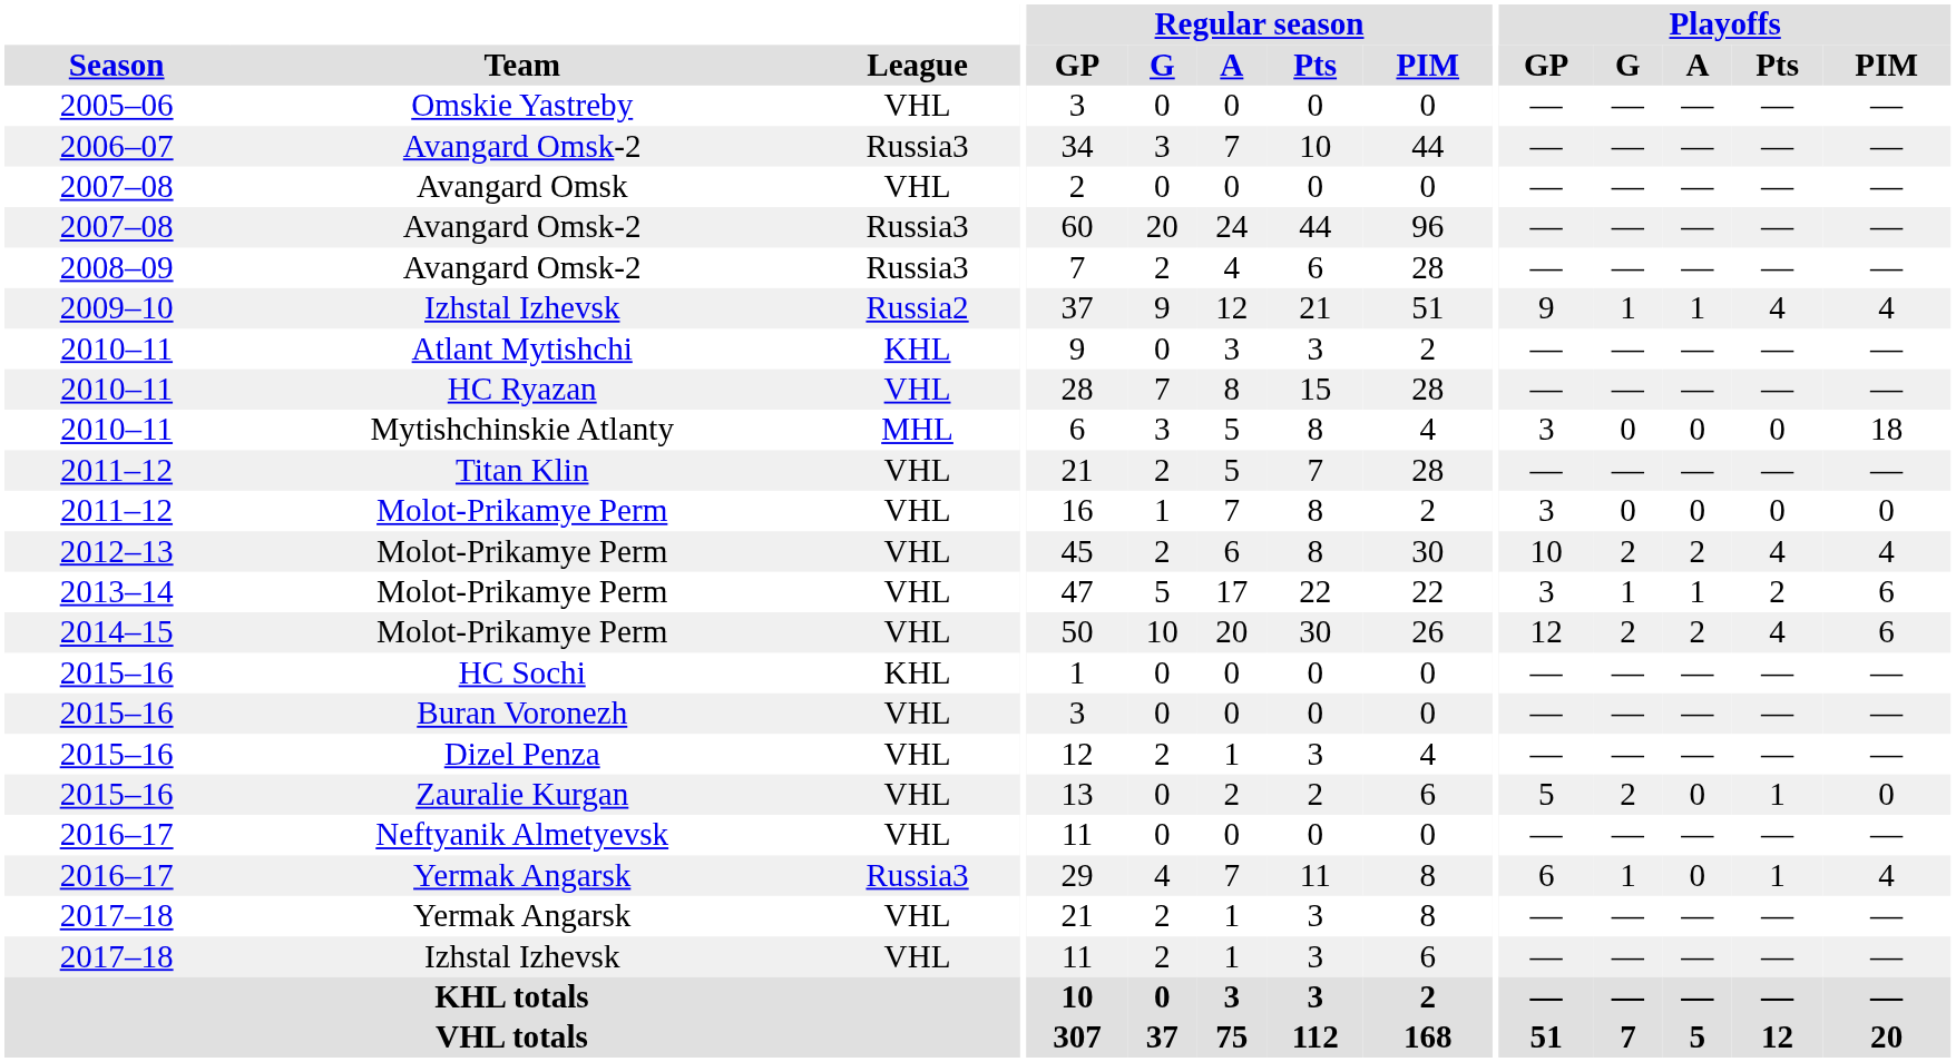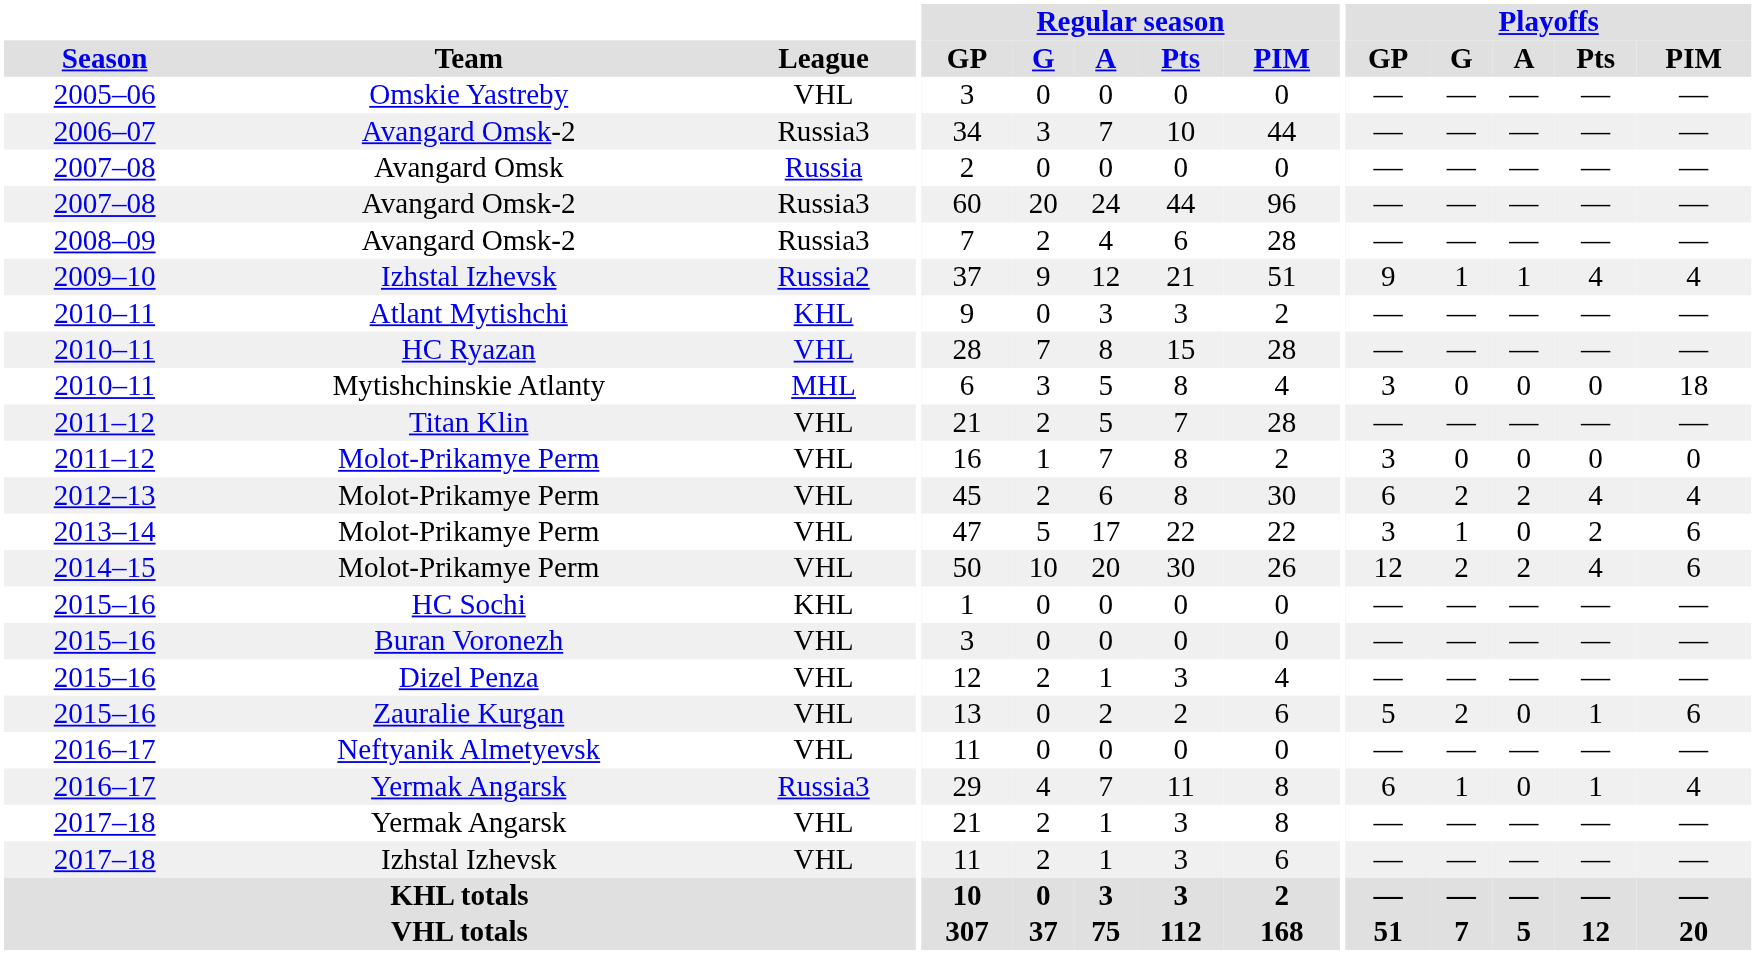 <table border="0" cellpadding="1" cellspacing="0" style="text-align:center; width:60em">
 <tr bgcolor="#e0e0e0">
 <th colspan="3" bgcolor="#ffffff"></th>
 <th rowspan="99" bgcolor="#ffffff"></th>
 <th colspan="5"><a href='#'>Regular season</a></th>
 <th rowspan="99" bgcolor="#ffffff"></th>
 <th colspan="5"><a href='#'>Playoffs</a></th>
 </tr>
 <tr bgcolor="#e0e0e0">
 <th><a href='#'>Season</a></th>
 <th>Team</th>
 <th>League</th>
 <th>GP</th>
 <th><a href='#'>G</a></th>
 <th><a href='#'>A</a></th>
 <th><a href='#'>Pts</a></th>
 <th><a href='#'>PIM</a></th>
 <th>GP</th>
 <th>G</th>
 <th>A</th>
 <th>Pts</th>
 <th>PIM</th>
 </tr>
 <tr>
 <td><a href='#'>2005–06</a></td>
 <td><a href='#'>Omskie Yastreby</a></td>
 <td>VHL</td>
 <td>3</td>
 <td>0</td>
 <td>0</td>
 <td>0</td>
 <td>0</td>
 <td>—</td>
 <td>—</td>
 <td>—</td>
 <td>—</td>
 <td>—</td>
 </tr>
 <tr bgcolor="#f0f0f0">
 <td><a href='#'>2006–07</a></td>
 <td><a href='#'>Avangard Omsk</a>-2</td>
 <td>Russia3</td>
 <td>34</td>
 <td>3</td>
 <td>7</td>
 <td>10</td>
 <td>44</td>
 <td>—</td>
 <td>—</td>
 <td>—</td>
 <td>—</td>
 <td>—</td>
 </tr>
 <tr>
 <td><a href='#'>2007–08</a></td>
 <td>Avangard Omsk</td>
-<td>VHL</td>
+<td><a href='#'>Russia</a></td>
 <td>2</td>
 <td>0</td>
 <td>0</td>
 <td>0</td>
 <td>0</td>
 <td>—</td>
 <td>—</td>
 <td>—</td>
 <td>—</td>
 <td>—</td>
 </tr>
 <tr bgcolor="#f0f0f0">
 <td><a href='#'>2007–08</a></td>
 <td>Avangard Omsk-2</td>
 <td>Russia3</td>
 <td>60</td>
 <td>20</td>
 <td>24</td>
 <td>44</td>
 <td>96</td>
 <td>—</td>
 <td>—</td>
 <td>—</td>
 <td>—</td>
 <td>—</td>
 </tr>
 <tr>
 <td><a href='#'>2008–09</a></td>
 <td>Avangard Omsk-2</td>
 <td>Russia3</td>
 <td>7</td>
 <td>2</td>
 <td>4</td>
 <td>6</td>
 <td>28</td>
 <td>—</td>
 <td>—</td>
 <td>—</td>
 <td>—</td>
 <td>—</td>
 </tr>
 <tr bgcolor="#f0f0f0">
 <td><a href='#'>2009–10</a></td>
 <td><a href='#'>Izhstal Izhevsk</a></td>
 <td><a href='#'>Russia2</a></td>
 <td>37</td>
 <td>9</td>
 <td>12</td>
 <td>21</td>
 <td>51</td>
 <td>9</td>
 <td>1</td>
 <td>1</td>
 <td>4</td>
 <td>4</td>
 </tr>
 <tr>
 <td><a href='#'>2010–11</a></td>
 <td><a href='#'>Atlant Mytishchi</a></td>
 <td><a href='#'>KHL</a></td>
 <td>9</td>
 <td>0</td>
 <td>3</td>
 <td>3</td>
 <td>2</td>
 <td>—</td>
 <td>—</td>
 <td>—</td>
 <td>—</td>
 <td>—</td>
 </tr>
 <tr bgcolor="#f0f0f0">
 <td><a href='#'>2010–11</a></td>
 <td><a href='#'>HC Ryazan</a></td>
 <td><a href='#'>VHL</a></td>
 <td>28</td>
 <td>7</td>
 <td>8</td>
 <td>15</td>
 <td>28</td>
 <td>—</td>
 <td>—</td>
 <td>—</td>
 <td>—</td>
 <td>—</td>
 </tr>
 <tr>
 <td><a href='#'>2010–11</a></td>
 <td>Mytishchinskie Atlanty</td>
 <td><a href='#'>MHL</a></td>
 <td>6</td>
 <td>3</td>
 <td>5</td>
 <td>8</td>
 <td>4</td>
 <td>3</td>
 <td>0</td>
 <td>0</td>
 <td>0</td>
 <td>18</td>
 </tr>
 <tr bgcolor="#f0f0f0">
 <td><a href='#'>2011–12</a></td>
 <td><a href='#'>Titan Klin</a></td>
 <td>VHL</td>
 <td>21</td>
 <td>2</td>
 <td>5</td>
 <td>7</td>
 <td>28</td>
 <td>—</td>
 <td>—</td>
 <td>—</td>
 <td>—</td>
 <td>—</td>
 </tr>
 <tr>
 <td><a href='#'>2011–12</a></td>
 <td><a href='#'>Molot-Prikamye Perm</a></td>
 <td>VHL</td>
 <td>16</td>
 <td>1</td>
 <td>7</td>
 <td>8</td>
 <td>2</td>
 <td>3</td>
 <td>0</td>
 <td>0</td>
 <td>0</td>
 <td>0</td>
 </tr>
 <tr bgcolor="#f0f0f0">
 <td><a href='#'>2012–13</a></td>
 <td>Molot-Prikamye Perm</td>
 <td>VHL</td>
 <td>45</td>
 <td>2</td>
 <td>6</td>
 <td>8</td>
 <td>30</td>
-<td>10</td>
+<td>6</td>
 <td>2</td>
 <td>2</td>
 <td>4</td>
 <td>4</td>
 </tr>
 <tr>
 <td><a href='#'>2013–14</a></td>
 <td>Molot-Prikamye Perm</td>
 <td>VHL</td>
 <td>47</td>
 <td>5</td>
 <td>17</td>
 <td>22</td>
 <td>22</td>
 <td>3</td>
 <td>1</td>
-<td>1</td>
+<td>0</td>
 <td>2</td>
 <td>6</td>
 </tr>
 <tr bgcolor="#f0f0f0">
 <td><a href='#'>2014–15</a></td>
 <td>Molot-Prikamye Perm</td>
 <td>VHL</td>
 <td>50</td>
 <td>10</td>
 <td>20</td>
 <td>30</td>
 <td>26</td>
 <td>12</td>
 <td>2</td>
 <td>2</td>
 <td>4</td>
 <td>6</td>
 </tr>
 <tr>
 <td><a href='#'>2015–16</a></td>
 <td><a href='#'>HC Sochi</a></td>
 <td>KHL</td>
 <td>1</td>
 <td>0</td>
 <td>0</td>
 <td>0</td>
 <td>0</td>
 <td>—</td>
 <td>—</td>
 <td>—</td>
 <td>—</td>
 <td>—</td>
 </tr>
 <tr bgcolor="#f0f0f0">
 <td><a href='#'>2015–16</a></td>
 <td><a href='#'>Buran Voronezh</a></td>
 <td>VHL</td>
 <td>3</td>
 <td>0</td>
 <td>0</td>
 <td>0</td>
 <td>0</td>
 <td>—</td>
 <td>—</td>
 <td>—</td>
 <td>—</td>
 <td>—</td>
 </tr>
 <tr>
 <td><a href='#'>2015–16</a></td>
 <td><a href='#'>Dizel Penza</a></td>
 <td>VHL</td>
 <td>12</td>
 <td>2</td>
 <td>1</td>
 <td>3</td>
 <td>4</td>
 <td>—</td>
 <td>—</td>
 <td>—</td>
 <td>—</td>
 <td>—</td>
 </tr>
 <tr bgcolor="#f0f0f0">
 <td><a href='#'>2015–16</a></td>
 <td><a href='#'>Zauralie Kurgan</a></td>
 <td>VHL</td>
 <td>13</td>
 <td>0</td>
 <td>2</td>
 <td>2</td>
 <td>6</td>
 <td>5</td>
 <td>2</td>
 <td>0</td>
 <td>1</td>
-<td>0</td>
+<td>6</td>
 </tr>
 <tr>
 <td><a href='#'>2016–17</a></td>
 <td><a href='#'>Neftyanik Almetyevsk</a></td>
 <td>VHL</td>
 <td>11</td>
 <td>0</td>
 <td>0</td>
 <td>0</td>
 <td>0</td>
 <td>—</td>
 <td>—</td>
 <td>—</td>
 <td>—</td>
 <td>—</td>
 </tr>
 <tr bgcolor="#f0f0f0">
 <td><a href='#'>2016–17</a></td>
 <td><a href='#'>Yermak Angarsk</a></td>
 <td><a href='#'>Russia3</a></td>
 <td>29</td>
 <td>4</td>
 <td>7</td>
 <td>11</td>
 <td>8</td>
 <td>6</td>
 <td>1</td>
 <td>0</td>
 <td>1</td>
 <td>4</td>
 </tr>
 <tr>
 <td><a href='#'>2017–18</a></td>
 <td>Yermak Angarsk</td>
 <td>VHL</td>
 <td>21</td>
 <td>2</td>
 <td>1</td>
 <td>3</td>
 <td>8</td>
 <td>—</td>
 <td>—</td>
 <td>—</td>
 <td>—</td>
 <td>—</td>
 </tr>
 <tr bgcolor="#f0f0f0">
 <td><a href='#'>2017–18</a></td>
 <td>Izhstal Izhevsk</td>
 <td>VHL</td>
 <td>11</td>
 <td>2</td>
 <td>1</td>
 <td>3</td>
 <td>6</td>
 <td>—</td>
 <td>—</td>
 <td>—</td>
 <td>—</td>
 <td>—</td>
 </tr>
 <tr>
 </tr>
 <tr ALIGN="center" bgcolor="#e0e0e0">
 <th colspan="3">KHL totals</th>
 <th ALIGN="center">10</th>
 <th ALIGN="center">0</th>
 <th ALIGN="center">3</th>
 <th ALIGN="center">3</th>
 <th ALIGN="center">2</th>
 <th ALIGN="center">—</th>
 <th ALIGN="center">—</th>
 <th ALIGN="center">—</th>
 <th ALIGN="center">—</th>
 <th ALIGN="center">—</th>
 </tr>
 <tr>
 </tr>
 <tr ALIGN="center" bgcolor="#e0e0e0">
 <th colspan="3">VHL totals</th>
 <th ALIGN="center">307</th>
 <th ALIGN="center">37</th>
 <th ALIGN="center">75</th>
 <th ALIGN="center">112</th>
 <th ALIGN="center">168</th>
 <th ALIGN="center">51</th>
 <th ALIGN="center">7</th>
 <th ALIGN="center">5</th>
 <th ALIGN="center">12</th>
 <th ALIGN="center">20</th>
 </tr>
 </table>
